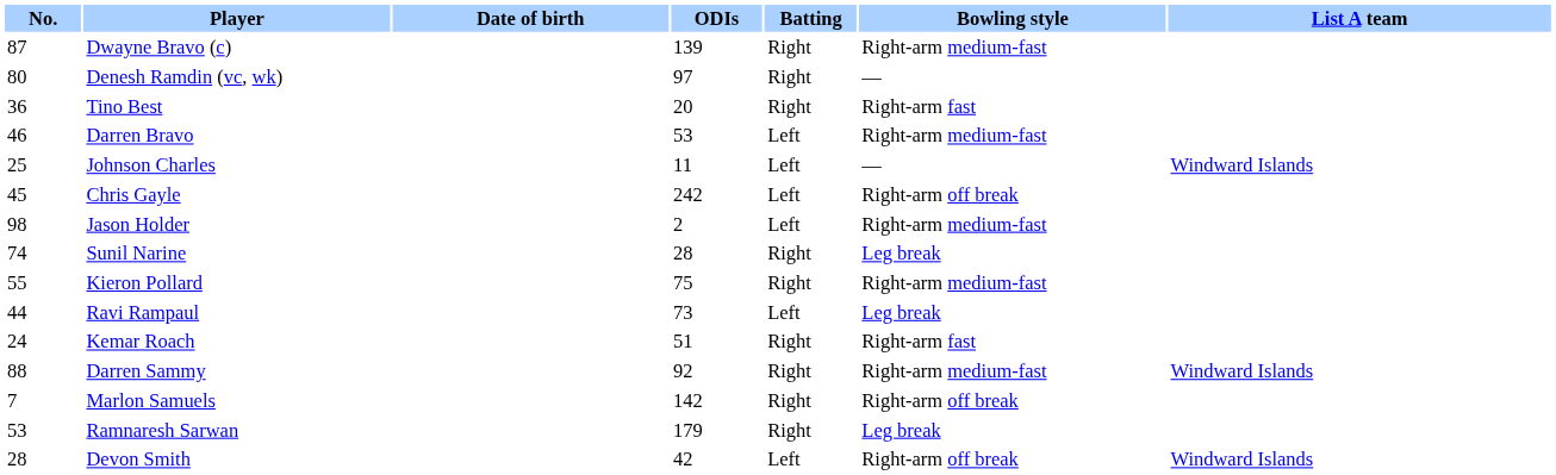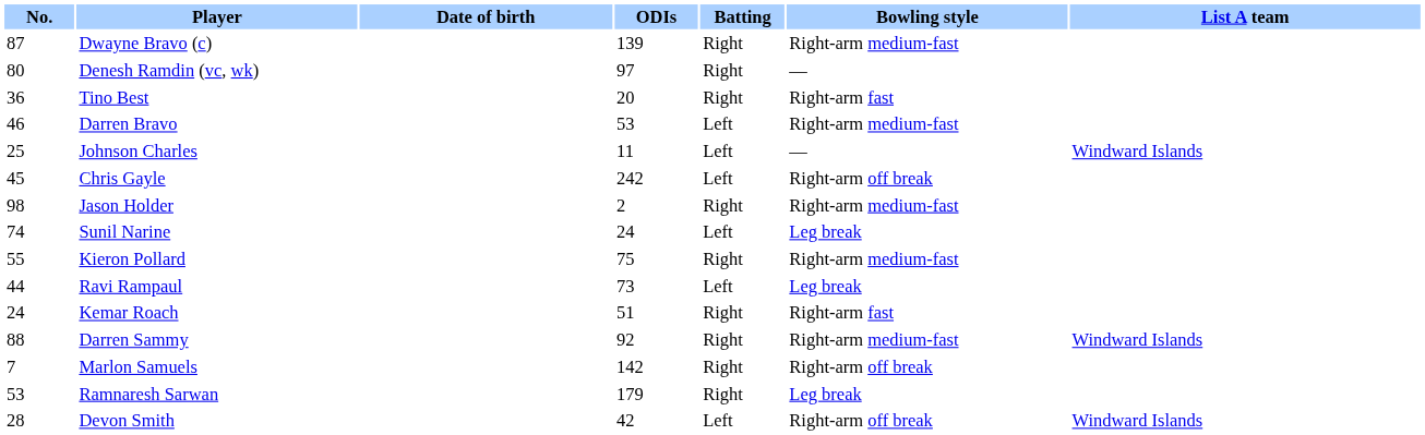 <table border="0" cellspacing="2" cellpadding="2" style="width:100%;">
 <tr style="background:#aad0ff;">
 <th width=5%>No.</th>
 <th width="20%">Player</th>
 <th width=18%>Date of birth</th>
 <th width=6%>ODIs</th>
 <th width=6%>Batting</th>
 <th width=20%>Bowling style</th>
 <th width=25%><a href='#'>List A</a> team</th>
 </tr>
 <tr>
 <td>87</td>
 <td><a href='#'>Dwayne Bravo</a> (<a href='#'>c</a>)</td>
 <td></td>
 <td>139</td>
 <td>Right</td>
 <td>Right-arm <a href='#'>medium-fast</a></td>
 <td></td>
 </tr>
 <tr>
 <td>80</td>
 <td><a href='#'>Denesh Ramdin</a> (<a href='#'>vc</a>, <a href='#'>wk</a>)</td>
 <td></td>
 <td>97</td>
 <td>Right</td>
 <td>—</td>
 <td></td>
 </tr>
 <tr>
 <td>36</td>
 <td><a href='#'>Tino Best</a></td>
 <td></td>
 <td>20</td>
 <td>Right</td>
 <td>Right-arm <a href='#'>fast</a></td>
 <td></td>
 </tr>
 <tr>
 <td>46</td>
 <td><a href='#'>Darren Bravo</a></td>
 <td></td>
 <td>53</td>
 <td>Left</td>
 <td>Right-arm <a href='#'>medium-fast</a></td>
 <td></td>
 </tr>
 <tr>
 <td>25</td>
 <td><a href='#'>Johnson Charles</a></td>
 <td></td>
 <td>11</td>
 <td>Left</td>
 <td>—</td>
 <td> <a href='#'>Windward Islands</a></td>
 </tr>
 <tr>
 <td>45</td>
 <td><a href='#'>Chris Gayle</a></td>
 <td></td>
 <td>242</td>
 <td>Left</td>
 <td>Right-arm <a href='#'>off break</a></td>
 <td></td>
 </tr>
 <tr>
 <td>98</td>
 <td><a href='#'>Jason Holder</a></td>
 <td></td>
 <td>2</td>
-<td>Left</td>
+<td>Right</td>
 <td>Right-arm <a href='#'>medium-fast</a></td>
 <td></td>
 </tr>
 <tr>
 <td>74</td>
 <td><a href='#'>Sunil Narine</a></td>
 <td></td>
-<td>28</td>
-<td>Right</td>
+<td>24</td>
+<td>Left</td>
 <td><a href='#'>Leg break</a></td>
 <td></td>
 </tr>
 <tr>
 <td>55</td>
 <td><a href='#'>Kieron Pollard</a></td>
 <td></td>
 <td>75</td>
 <td>Right</td>
 <td>Right-arm <a href='#'>medium-fast</a></td>
 <td></td>
 </tr>
 <tr>
 <td>44</td>
 <td><a href='#'>Ravi Rampaul</a></td>
 <td></td>
 <td>73</td>
 <td>Left</td>
 <td><a href='#'>Leg break</a></td>
 <td></td>
 </tr>
 <tr>
 <td>24</td>
 <td><a href='#'>Kemar Roach</a></td>
 <td></td>
 <td>51</td>
 <td>Right</td>
 <td>Right-arm <a href='#'>fast</a></td>
 <td></td>
 </tr>
 <tr>
 <td>88</td>
 <td><a href='#'>Darren Sammy</a></td>
 <td></td>
 <td>92</td>
 <td>Right</td>
 <td>Right-arm <a href='#'>medium-fast</a></td>
 <td> <a href='#'>Windward Islands</a></td>
 </tr>
 <tr>
 <td>7</td>
 <td><a href='#'>Marlon Samuels</a></td>
 <td></td>
 <td>142</td>
 <td>Right</td>
 <td>Right-arm <a href='#'>off break</a></td>
 <td></td>
 </tr>
 <tr>
 <td>53</td>
 <td><a href='#'>Ramnaresh Sarwan</a></td>
 <td></td>
 <td>179</td>
 <td>Right</td>
 <td><a href='#'>Leg break</a></td>
 <td></td>
 </tr>
 <tr>
 <td>28</td>
 <td><a href='#'>Devon Smith</a></td>
 <td></td>
 <td>42</td>
 <td>Left</td>
 <td>Right-arm <a href='#'>off break</a></td>
 <td> <a href='#'>Windward Islands</a></td>
 </tr>
 </table>
